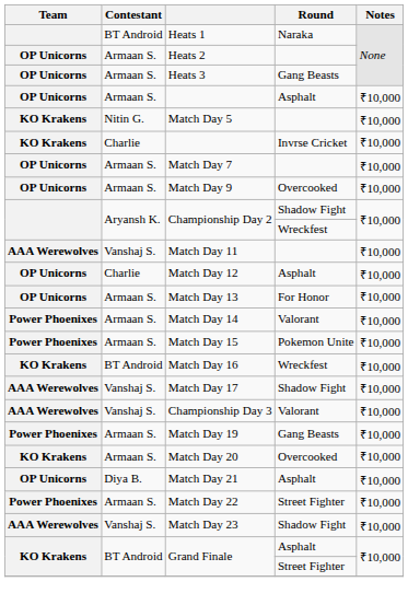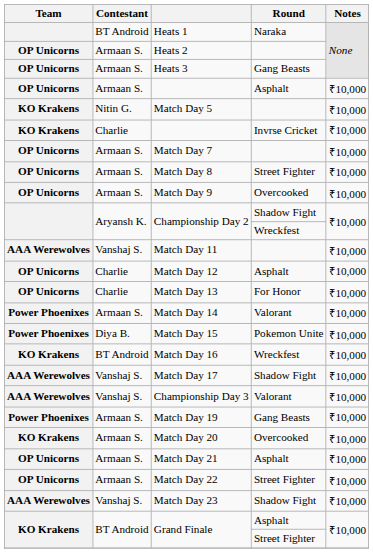 <table class="wikitable" style=font-size:85%;>
 <tr>
 <th>Team</th>
 <th>Contestant</th>
 <th></th>
 <th>Round</th>
 <th>Notes</th>
 </tr>
 <tr>
 <th></th>
 <td>BT Android</td>
 <td>Heats 1</td>
 <td>Naraka</td>
 <td rowspan="3" style="background:#E5E5E5;"><em>None</em></td>
 </tr>
 <tr>
 <th>OP Unicorns</th>
 <td>Armaan S.</td>
 <td>Heats 2</td>
 <td></td>
 </tr>
 <tr>
 <th>OP Unicorns</th>
 <td>Armaan S.</td>
 <td>Heats 3</td>
 <td>Gang Beasts</td>
 </tr>
 <tr>
 <th>OP Unicorns</th>
 <td>Armaan S.</td>
 <td></td>
 <td>Asphalt</td>
 <td>₹10,000</td>
 </tr>
 <tr>
 <th>KO Krakens</th>
 <td>Nitin G.</td>
 <td>Match Day 5</td>
 <td></td>
 <td>₹10,000</td>
 </tr>
 <tr>
 <th>KO Krakens</th>
 <td>Charlie</td>
 <td></td>
 <td>Invrse Cricket</td>
 <td>₹10,000</td>
 </tr>
 <tr>
 <th>OP Unicorns</th>
 <td>Armaan S.</td>
 <td>Match Day 7</td>
 <td></td>
 <td>₹10,000</td>
 </tr>
 <tr>
 <th>OP Unicorns</th>
 <td>Armaan S.</td>
+<td>Match Day 8</td>
+<td>Street Fighter</td>
+<td>₹10,000</td>
+</tr>
+<tr>
+<th>OP Unicorns</th>
+<td>Armaan S.</td>
 <td>Match Day 9</td>
 <td>Overcooked</td>
 <td>₹10,000</td>
 </tr>
 <tr>
 <th rowspan="2"></th>
 <td rowspan="2">Aryansh K.</td>
 <td rowspan="2">Championship Day 2</td>
 <td>Shadow Fight</td>
 <td rowspan="2">₹10,000</td>
 </tr>
 <tr>
 <td>Wreckfest</td>
 </tr>
 <tr>
 <th>AAA Werewolves</th>
 <td>Vanshaj S.</td>
 <td>Match Day 11</td>
 <td></td>
 <td>₹10,000</td>
 </tr>
 <tr>
 <th>OP Unicorns</th>
 <td>Charlie</td>
 <td>Match Day 12</td>
 <td>Asphalt</td>
 <td>₹10,000</td>
 </tr>
 <tr>
 <th>OP Unicorns</th>
-<td>Armaan S.</td>
+<td>Charlie</td>
 <td>Match Day 13</td>
 <td>For Honor</td>
 <td>₹10,000</td>
 </tr>
 <tr>
 <th>Power Phoenixes</th>
 <td>Armaan S.</td>
 <td>Match Day 14</td>
 <td>Valorant</td>
 <td>₹10,000</td>
 </tr>
 <tr>
 <th>Power Phoenixes</th>
-<td>Armaan S.</td>
+<td>Diya B.</td>
 <td>Match Day 15</td>
 <td>Pokemon Unite</td>
 <td>₹10,000</td>
 </tr>
 <tr>
 <th>KO Krakens</th>
 <td>BT Android</td>
 <td>Match Day 16</td>
 <td>Wreckfest</td>
 <td>₹10,000</td>
 </tr>
 <tr>
 <th>AAA Werewolves</th>
 <td>Vanshaj S.</td>
 <td>Match Day 17</td>
 <td>Shadow Fight</td>
 <td>₹10,000</td>
 </tr>
 <tr>
 <th>AAA Werewolves</th>
 <td>Vanshaj S.</td>
 <td>Championship Day 3</td>
 <td>Valorant</td>
 <td>₹10,000</td>
 </tr>
 <tr>
 <th>Power Phoenixes</th>
 <td>Armaan S.</td>
 <td>Match Day 19</td>
 <td>Gang Beasts</td>
 <td>₹10,000</td>
 </tr>
 <tr>
 <th>KO Krakens</th>
 <td>Armaan S.</td>
 <td>Match Day 20</td>
 <td>Overcooked</td>
 <td>₹10,000</td>
 </tr>
 <tr>
 <th>OP Unicorns</th>
-<td>Diya B.</td>
+<td>Armaan S.</td>
 <td>Match Day 21</td>
 <td>Asphalt</td>
 <td>₹10,000</td>
 </tr>
 <tr>
-<th>Power Phoenixes</th>
+<th>OP Unicorns</th>
 <td>Armaan S.</td>
 <td>Match Day 22</td>
 <td>Street Fighter</td>
 <td>₹10,000</td>
 </tr>
 <tr>
 <th>AAA Werewolves</th>
 <td>Vanshaj S.</td>
 <td>Match Day 23</td>
 <td>Shadow Fight</td>
 <td>₹10,000</td>
 </tr>
 <tr>
 <th rowspan="2">KO Krakens</th>
 <td rowspan="2">BT Android</td>
 <td rowspan="2">Grand Finale</td>
 <td>Asphalt</td>
 <td rowspan="2">₹10,000</td>
 </tr>
 <tr>
 <td>Street Fighter</td>
 </tr>
 <tr>
 </tr>
 </table>
